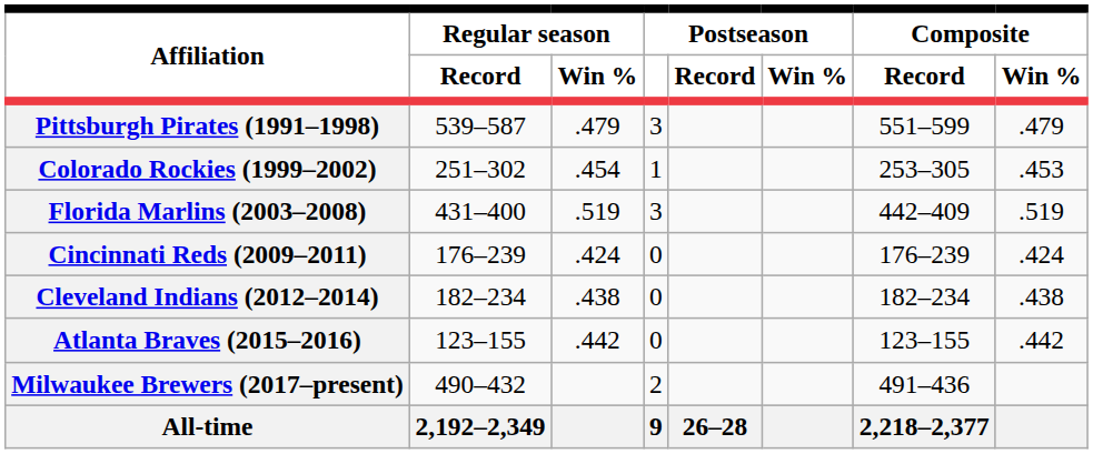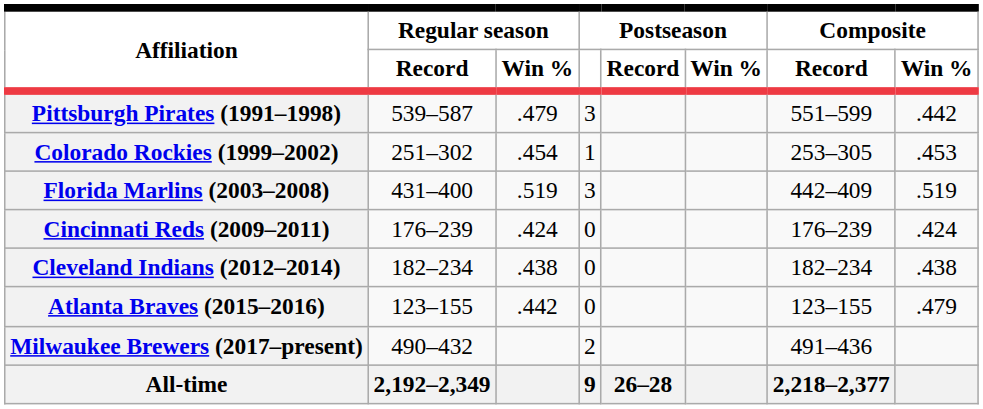 <table class="wikitable sortable plainrowheaders" style="font-size: 95%; text-align:center;">
 <tr>
 <th rowspan="2" scope="col" style="background-color:#ffffff; border-top:#000000 5px solid; border-bottom:#ee3a43 5px solid; color:#000000">Affiliation</th>
 <th colspan="2" scope="col" style="background-color:#ffffff; border-top:#000000 5px solid; color:#000000">Regular season</th>
 <th colspan="3" scope="col" style="background-color:#ffffff; border-top:#000000 5px solid; color:#000000">Postseason</th>
 <th colspan="2" scope="col" style="background-color:#ffffff; border-top:#000000 5px solid; color:#000000">Composite</th>
 </tr>
 <tr>
 <th scope="col" style="background-color:#ffffff; border-bottom:#ee3a43 5px solid; color:#000000">Record</th>
 <th scope="col" style="background-color:#ffffff; border-bottom:#ee3a43 5px solid; color:#000000">Win %</th>
 <th scope="col" style="background-color:#ffffff; border-bottom:#ee3a43 5px solid; color:#000000"></th>
 <th scope="col" style="background-color:#ffffff; border-bottom:#ee3a43 5px solid; color:#000000">Record</th>
 <th scope="col" style="background-color:#ffffff; border-bottom:#ee3a43 5px solid; color:#000000">Win %</th>
 <th scope="col" style="background-color:#ffffff; border-bottom:#ee3a43 5px solid; color:#000000">Record</th>
 <th scope="col" style="background-color:#ffffff; border-bottom:#ee3a43 5px solid; color:#000000">Win %</th>
 </tr>
 <tr>
 <th scope="row"><a href='#'>Pittsburgh Pirates</a> (1991–1998)</th>
 <td>539–587</td>
 <td>.479</td>
 <td>3</td>
 <td></td>
 <td></td>
 <td>551–599</td>
-<td>.479</td>
+<td>.442</td>
 </tr>
 <tr>
 <th scope="row"><a href='#'>Colorado Rockies</a> (1999–2002)</th>
 <td>251–302</td>
 <td>.454</td>
 <td>1</td>
 <td></td>
 <td></td>
 <td>253–305</td>
 <td>.453</td>
 </tr>
 <tr>
 <th scope="row"><a href='#'>Florida Marlins</a> (2003–2008)</th>
 <td>431–400</td>
 <td>.519</td>
 <td>3</td>
 <td></td>
 <td></td>
 <td>442–409</td>
 <td>.519</td>
 </tr>
 <tr>
 <th scope="row"><a href='#'>Cincinnati Reds</a> (2009–2011)</th>
 <td>176–239</td>
 <td>.424</td>
 <td>0</td>
 <td></td>
 <td></td>
 <td>176–239</td>
 <td>.424</td>
 </tr>
 <tr>
 <th scope="row"><a href='#'>Cleveland Indians</a> (2012–2014)</th>
 <td>182–234</td>
 <td>.438</td>
 <td>0</td>
 <td></td>
 <td></td>
 <td>182–234</td>
 <td>.438</td>
 </tr>
 <tr>
 <th scope="row"><a href='#'>Atlanta Braves</a> (2015–2016)</th>
 <td>123–155</td>
 <td>.442</td>
 <td>0</td>
 <td></td>
 <td></td>
 <td>123–155</td>
-<td>.442</td>
+<td>.479</td>
 </tr>
 <tr>
 <th scope="row"><a href='#'>Milwaukee Brewers</a> (2017–present)</th>
 <td>490–432</td>
 <td></td>
 <td>2</td>
 <td></td>
 <td></td>
 <td>491–436</td>
 <td></td>
 </tr>
 <tr>
 <th scope="row"><strong>All-time</strong></th>
 <th>2,192–2,349</th>
 <th></th>
 <th>9</th>
 <th>26–28</th>
 <th></th>
 <th>2,218–2,377</th>
 <th></th>
 </tr>
 </table>
